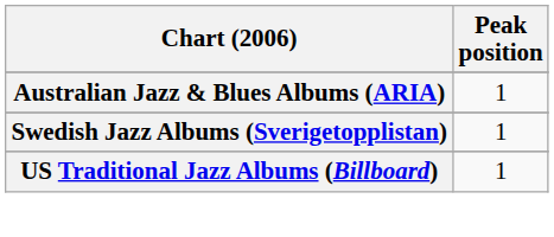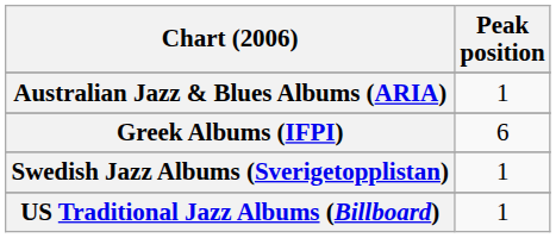 <table class="wikitable sortable plainrowheaders" style="text-align:center">
 <tr>
 <th scope="col">Chart (2006)</th>
 <th scope="col">Peak<br>position</th>
 </tr>
 <tr>
 </tr>
 <tr>
 <th scope="row">Australian Jazz & Blues Albums (<a href='#'>ARIA</a>)</th>
 <td>1</td>
 </tr>
 <tr>
 </tr>
 <tr>
 </tr>
 <tr>
 </tr>
 <tr>
 </tr>
 <tr>
 </tr>
 <tr>
+</tr>
+<tr>
+<th scope="row">Greek Albums (<a href='#'>IFPI</a>)</th>
+<td>6</td>
 </tr>
 <tr>
 </tr>
 <tr>
 </tr>
 <tr>
 </tr>
 <tr>
 </tr>
 <tr>
 </tr>
 <tr>
 <th scope="row">Swedish Jazz Albums (<a href='#'>Sverigetopplistan</a>)</th>
 <td>1</td>
 </tr>
 <tr>
 </tr>
 <tr>
 </tr>
 <tr>
 </tr>
 <tr>
 </tr>
 <tr>
 </tr>
 <tr>
 <th scope="row">US <a href='#'>Traditional Jazz Albums</a> (<em><a href='#'>Billboard</a></em>)</th>
 <td>1</td>
 </tr>
 </table>
